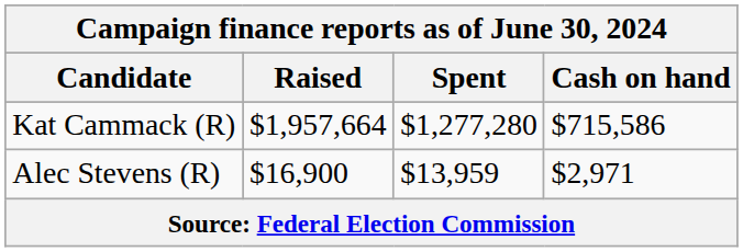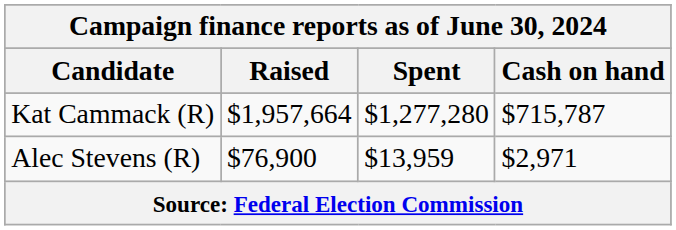 <table class="wikitable sortable">
 <tr>
 <th colspan=4>Campaign finance reports as of June 30, 2024</th>
 </tr>
 <tr style="text-align:center;">
 <th>Candidate</th>
 <th>Raised</th>
 <th>Spent</th>
 <th>Cash on hand</th>
 </tr>
 <tr>
 <td>Kat Cammack (R)</td>
 <td>$1,957,664</td>
 <td>$1,277,280</td>
-<td>$715,586</td>
+<td>$715,787</td>
 </tr>
 <tr>
 <td>Alec Stevens (R)</td>
-<td>$16,900</td>
+<td>$76,900</td>
 <td>$13,959</td>
 <td>$2,971</td>
 </tr>
 <tr>
 <th colspan="4"><small>Source: <a href='#'>Federal Election Commission</a></small></th>
 </tr>
 </table>
